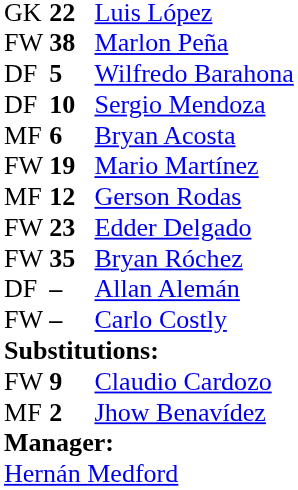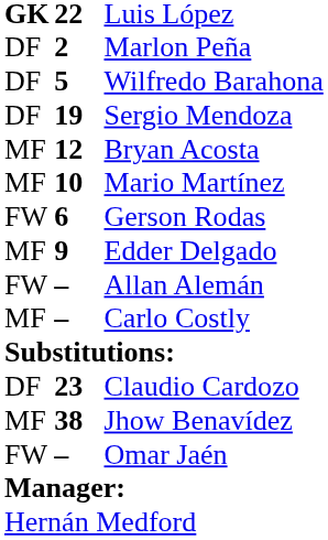 <table style = "font-size: 90%" cellspacing = "0" cellpadding = "0">
 <tr>
 <td colspan = 4></td>
 </tr>
 <tr>
 <th style="width:25px;"></th>
 <th style="width:25px;"></th>
 </tr>
 <tr>
-<td>GK</td>
+<td><strong>GK</strong></td>
 <td><strong>22</strong></td>
 <td> <a href='#'>Luis López</a></td>
 </tr>
 <tr>
-<td>FW</td>
-<td><strong>38</strong></td>
+<td>DF</td>
+<td><strong>2</strong></td>
 <td> <a href='#'>Marlon Peña</a></td>
 </tr>
 <tr>
 <td>DF</td>
 <td><strong>5</strong></td>
 <td> <a href='#'>Wilfredo Barahona</a></td>
 </tr>
 <tr>
 <td>DF</td>
-<td><strong>10</strong></td>
+<td><strong>19</strong></td>
 <td> <a href='#'>Sergio Mendoza</a></td>
 </tr>
 <tr>
 <td>MF</td>
-<td><strong>6</strong></td>
+<td><strong>12</strong></td>
 <td> <a href='#'>Bryan Acosta</a></td>
 </tr>
 <tr>
-<td>FW</td>
-<td><strong>19</strong></td>
+<td>MF</td>
+<td><strong>10</strong></td>
 <td> <a href='#'>Mario Martínez</a></td>
 <td></td>
 <td></td>
 </tr>
 <tr>
-<td>MF</td>
-<td><strong>12</strong></td>
+<td>FW</td>
+<td><strong>6</strong></td>
 <td> <a href='#'>Gerson Rodas</a></td>
 </tr>
 <tr>
-<td>FW</td>
-<td><strong>23</strong></td>
+<td>MF</td>
+<td><strong>9</strong></td>
 <td> <a href='#'>Edder Delgado</a></td>
 </tr>
 <tr>
 <td>FW</td>
-<td><strong>35</strong></td>
-<td> <a href='#'>Bryan Róchez</a></td>
-<td></td>
-<td></td>
-</tr>
-<tr>
-<td>DF</td>
 <td><strong>–</strong></td>
 <td> <a href='#'>Allan Alemán</a></td>
 <td></td>
 <td></td>
 </tr>
 <tr>
-<td>FW</td>
+<td>MF</td>
 <td><strong>–</strong></td>
 <td> <a href='#'>Carlo Costly</a></td>
 </tr>
 <tr>
 <td colspan = 3><strong>Substitutions:</strong></td>
 </tr>
 <tr>
-<td>FW</td>
-<td><strong>9</strong></td>
+<td>DF</td>
+<td><strong>23</strong></td>
 <td> <a href='#'>Claudio Cardozo</a></td>
 <td></td>
 <td></td>
 </tr>
 <tr>
 <td>MF</td>
-<td><strong>2</strong></td>
+<td><strong>38</strong></td>
 <td> <a href='#'>Jhow Benavídez</a></td>
+<td></td>
+<td></td>
+</tr>
+<tr>
+<td>FW</td>
+<td><strong>–</strong></td>
+<td> <a href='#'>Omar Jaén</a></td>
 <td></td>
 <td></td>
 </tr>
 <tr>
 <td colspan = 3><strong>Manager:</strong></td>
 </tr>
 <tr>
 <td colspan = 3> <a href='#'>Hernán Medford</a></td>
 </tr>
 </table>
